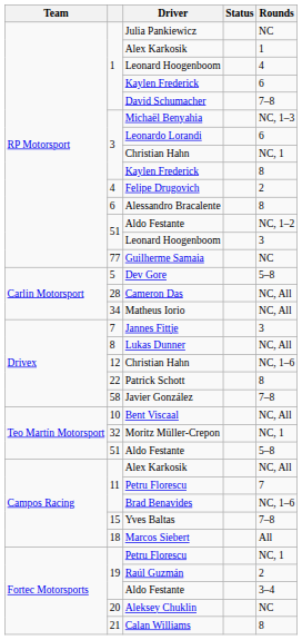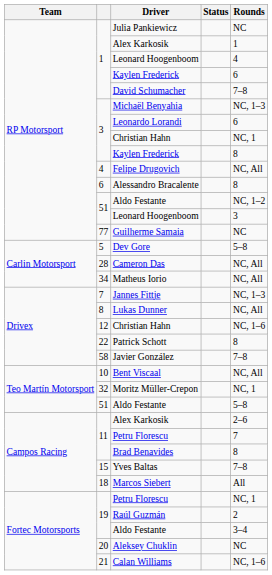 <table class="wikitable" style="font-size: 85%;">
 <tr>
 <th>Team</th>
 <th></th>
 <th>Driver</th>
 <th>Status</th>
 <th>Rounds</th>
 </tr>
 <tr>
 <td rowspan=14> <a href='#'>RP Motorsport</a></td>
 <td rowspan=5>1</td>
 <td> Julia Pankiewicz</td>
 <td align=center></td>
 <td>NC</td>
 </tr>
 <tr>
 <td> Alex Karkosik</td>
 <td align=center></td>
 <td>1</td>
 </tr>
 <tr>
 <td> Leonard Hoogenboom</td>
 <td></td>
 <td>4</td>
 </tr>
 <tr>
 <td> <a href='#'>Kaylen Frederick</a></td>
 <td></td>
 <td>6</td>
 </tr>
 <tr>
 <td> <a href='#'>David Schumacher</a></td>
 <td align=center></td>
 <td>7–8</td>
 </tr>
 <tr>
 <td rowspan=4>3</td>
 <td> <a href='#'>Michaël Benyahia</a></td>
 <td align=center></td>
 <td>NC, 1–3</td>
 </tr>
 <tr>
 <td> <a href='#'>Leonardo Lorandi</a></td>
 <td></td>
 <td>6</td>
 </tr>
 <tr>
 <td> Christian Hahn</td>
 <td></td>
 <td>NC, 1</td>
 </tr>
 <tr>
 <td> <a href='#'>Kaylen Frederick</a></td>
 <td></td>
 <td>8</td>
 </tr>
 <tr>
 <td>4</td>
 <td> <a href='#'>Felipe Drugovich</a></td>
 <td></td>
-<td>2</td>
+<td>NC, All</td>
 </tr>
 <tr>
 <td>6</td>
 <td> Alessandro Bracalente</td>
 <td align=center></td>
 <td>8</td>
 </tr>
 <tr>
 <td rowspan=2>51</td>
 <td> Aldo Festante</td>
 <td align=center></td>
 <td>NC, 1–2</td>
 </tr>
 <tr>
 <td nowrap> Leonard Hoogenboom</td>
 <td></td>
 <td>3</td>
 </tr>
 <tr>
 <td>77</td>
 <td> <a href='#'>Guilherme Samaia</a></td>
 <td></td>
 <td>NC</td>
 </tr>
 <tr>
 <td rowspan=3> <a href='#'>Carlin Motorsport</a></td>
 <td>5</td>
 <td> <a href='#'>Dev Gore</a></td>
 <td align=center></td>
 <td>5–8</td>
 </tr>
 <tr>
 <td>28</td>
 <td> <a href='#'>Cameron Das</a></td>
 <td></td>
 <td>NC, All</td>
 </tr>
 <tr>
 <td>34</td>
 <td> Matheus Iorio</td>
 <td></td>
 <td>NC, All</td>
 </tr>
 <tr>
 <td rowspan=5> <a href='#'>Drivex</a></td>
 <td>7</td>
 <td> <a href='#'>Jannes Fittje</a></td>
 <td></td>
-<td>3</td>
+<td>NC, 1–3</td>
 </tr>
 <tr>
 <td>8</td>
 <td> <a href='#'>Lukas Dunner</a></td>
 <td align=center></td>
 <td>NC, All</td>
 </tr>
 <tr>
 <td>12</td>
 <td> Christian Hahn</td>
 <td></td>
 <td>NC, 1–6</td>
 </tr>
 <tr>
 <td>22</td>
 <td> Patrick Schott</td>
 <td align=center></td>
 <td>8</td>
 </tr>
 <tr>
 <td>58</td>
 <td> Javier González</td>
 <td align=center></td>
 <td>7–8</td>
 </tr>
 <tr>
 <td rowspan=3 nowrap> <a href='#'>Teo Martín Motorsport</a></td>
 <td>10</td>
 <td> <a href='#'>Bent Viscaal</a></td>
 <td align=center></td>
 <td>NC, All</td>
 </tr>
 <tr>
 <td>32</td>
 <td> Moritz Müller-Crepon</td>
 <td align=center></td>
 <td>NC, 1</td>
 </tr>
 <tr>
 <td>51</td>
 <td> Aldo Festante</td>
 <td align=center></td>
 <td>5–8</td>
 </tr>
 <tr>
 <td rowspan=5> <a href='#'>Campos Racing</a></td>
 <td rowspan=3>11</td>
 <td> Alex Karkosik</td>
 <td></td>
-<td>NC, All</td>
+<td>2–6</td>
 </tr>
 <tr>
 <td> <a href='#'>Petru Florescu</a></td>
 <td></td>
 <td>7</td>
 </tr>
 <tr>
 <td> <a href='#'>Brad Benavides</a></td>
 <td align=center></td>
-<td>NC, 1–6</td>
+<td>8</td>
 </tr>
 <tr>
 <td>15</td>
 <td> Yves Baltas</td>
 <td align=center></td>
 <td>7–8</td>
 </tr>
 <tr>
 <td>18</td>
 <td> <a href='#'>Marcos Siebert</a></td>
 <td></td>
 <td>All</td>
 </tr>
 <tr>
 <td rowspan=5> <a href='#'>Fortec Motorsports</a></td>
 <td rowspan=3>19</td>
 <td> <a href='#'>Petru Florescu</a></td>
 <td></td>
 <td>NC, 1</td>
 </tr>
 <tr>
 <td> <a href='#'>Raúl Guzmán</a></td>
 <td align=center></td>
 <td>2</td>
 </tr>
 <tr>
 <td> Aldo Festante</td>
 <td align=center></td>
 <td>3–4</td>
 </tr>
 <tr>
 <td>20</td>
 <td> <a href='#'>Aleksey Chuklin</a></td>
 <td></td>
 <td>NC</td>
 </tr>
 <tr>
 <td>21</td>
 <td> <a href='#'>Calan Williams</a></td>
 <td></td>
-<td>8</td>
+<td>NC, 1–6</td>
 </tr>
 </table>
